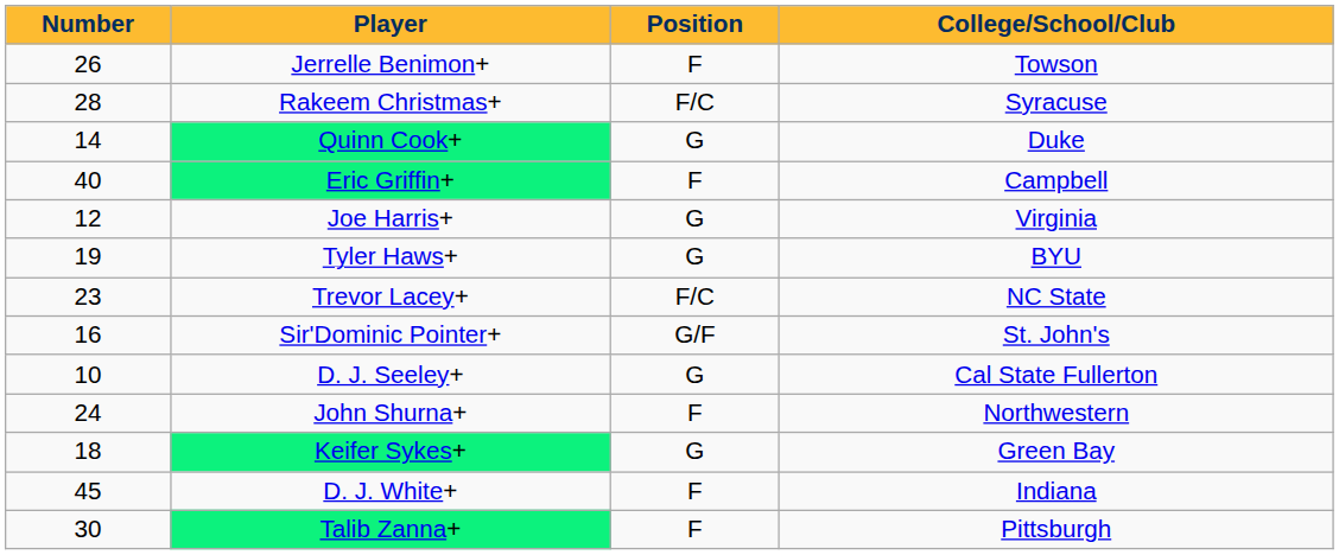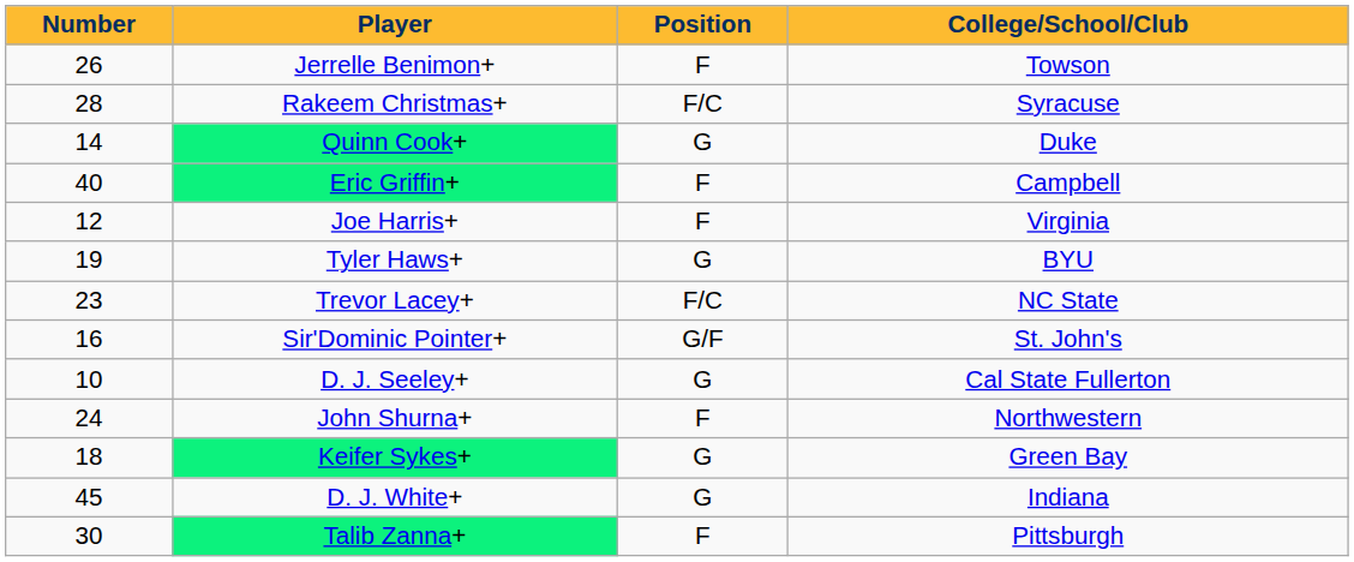 <table class="wikitable sortable sortable">
 <tr>
 <th style="background:#FDBB30; color:#002D62" width="1%">Number</th>
 <th style="background:#FDBB30; color:#002D62" width="5%">Player</th>
 <th style="background:#FDBB30; color:#002D62" width="1%">Position</th>
 <th style="background:#FDBB30; color:#002D62" width="5%">College/School/Club</th>
 </tr>
 <tr style="text-align: center">
 <td>26</td>
 <td><a href='#'>Jerrelle Benimon</a>+</td>
 <td>F</td>
 <td><a href='#'>Towson</a></td>
 </tr>
 <tr style="text-align: center">
 <td>28</td>
 <td><a href='#'>Rakeem Christmas</a>+</td>
 <td>F/C</td>
 <td><a href='#'>Syracuse</a></td>
 </tr>
 <tr style="text-align: center">
 <td>14</td>
 <td bgcolor="#0CF27D"><a href='#'>Quinn Cook</a>+</td>
 <td>G</td>
 <td><a href='#'>Duke</a></td>
 </tr>
 <tr style="text-align: center">
 <td>40</td>
 <td bgcolor="#0CF27D"><a href='#'>Eric Griffin</a>+</td>
 <td>F</td>
 <td><a href='#'>Campbell</a></td>
 </tr>
 <tr style="text-align: center">
 <td>12</td>
 <td><a href='#'>Joe Harris</a>+</td>
-<td>G</td>
+<td>F</td>
 <td><a href='#'>Virginia</a></td>
 </tr>
 <tr style="text-align: center">
 <td>19</td>
 <td><a href='#'>Tyler Haws</a>+</td>
 <td>G</td>
 <td><a href='#'>BYU</a></td>
 </tr>
 <tr style="text-align: center">
 <td>23</td>
 <td><a href='#'>Trevor Lacey</a>+</td>
 <td>F/C</td>
 <td><a href='#'>NC State</a></td>
 </tr>
 <tr style="text-align: center">
 <td>16</td>
 <td><a href='#'>Sir'Dominic Pointer</a>+</td>
 <td>G/F</td>
 <td><a href='#'>St. John's</a></td>
 </tr>
 <tr style="text-align: center">
 <td>10</td>
 <td><a href='#'>D. J. Seeley</a>+</td>
 <td>G</td>
 <td><a href='#'>Cal State Fullerton</a></td>
 </tr>
 <tr style="text-align: center">
 <td>24</td>
 <td><a href='#'>John Shurna</a>+</td>
 <td>F</td>
 <td><a href='#'>Northwestern</a></td>
 </tr>
 <tr style="text-align: center">
 <td>18</td>
 <td bgcolor="#0CF27D"><a href='#'>Keifer Sykes</a>+</td>
 <td>G</td>
 <td><a href='#'>Green Bay</a></td>
 </tr>
 <tr style="text-align: center">
 <td>45</td>
 <td><a href='#'>D. J. White</a>+</td>
-<td>F</td>
+<td>G</td>
 <td><a href='#'>Indiana</a></td>
 </tr>
 <tr style="text-align: center">
 <td>30</td>
 <td bgcolor="#0CF27D"><a href='#'>Talib Zanna</a>+</td>
 <td>F</td>
 <td><a href='#'>Pittsburgh</a></td>
 </tr>
 </table>
